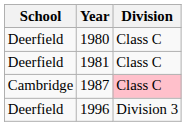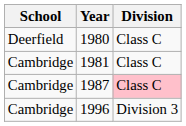 <table class="wikitable">
 <tr>
 <th>School</th>
 <th>Year</th>
 <th>Division</th>
 </tr>
 <tr>
 <td>Deerfield</td>
 <td>1980</td>
 <td>Class C</td>
 </tr>
 <tr>
-<td>Deerfield</td>
+<td>Cambridge</td>
 <td>1981</td>
 <td>Class C</td>
 </tr>
 <tr>
 <td>Cambridge</td>
 <td>1987</td>
 <td style="background: pink;">Class C</td>
 </tr>
 <tr>
-<td>Deerfield</td>
+<td>Cambridge</td>
 <td>1996</td>
 <td>Division 3</td>
 </tr>
 </table>
